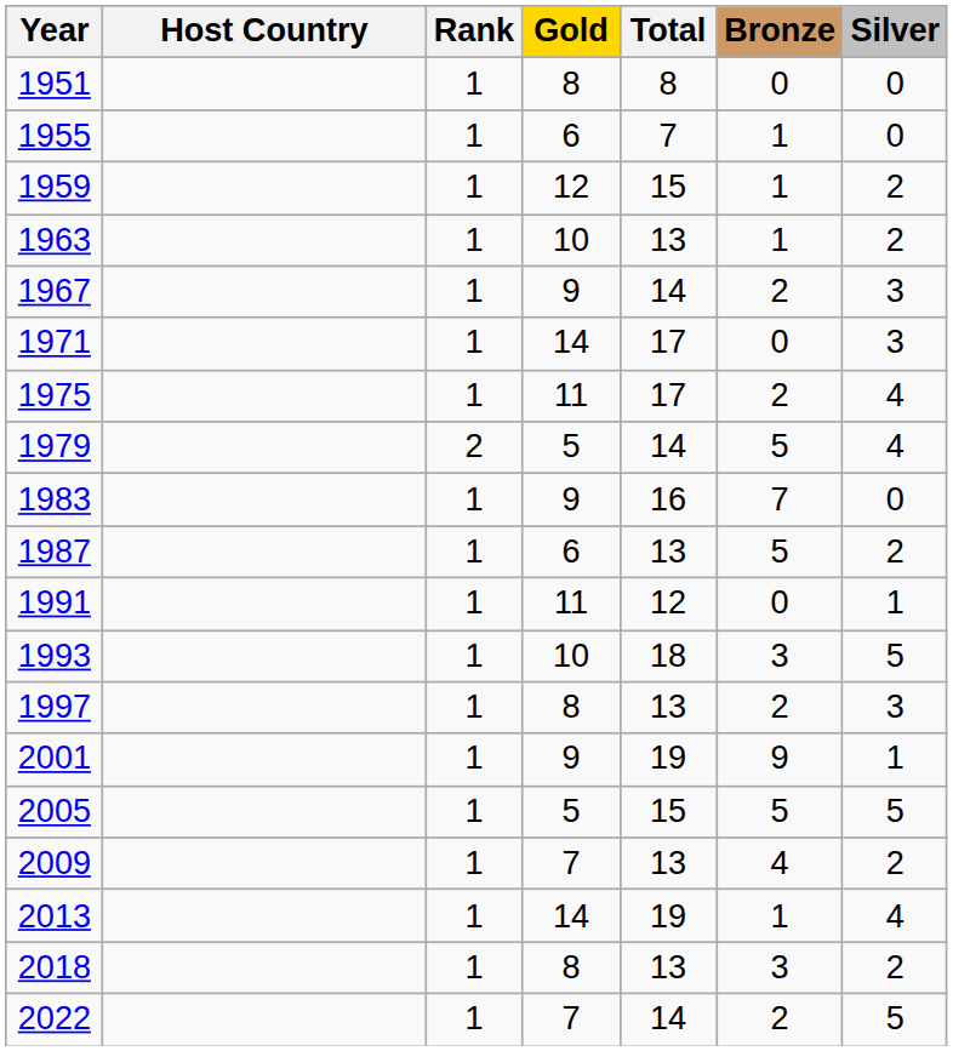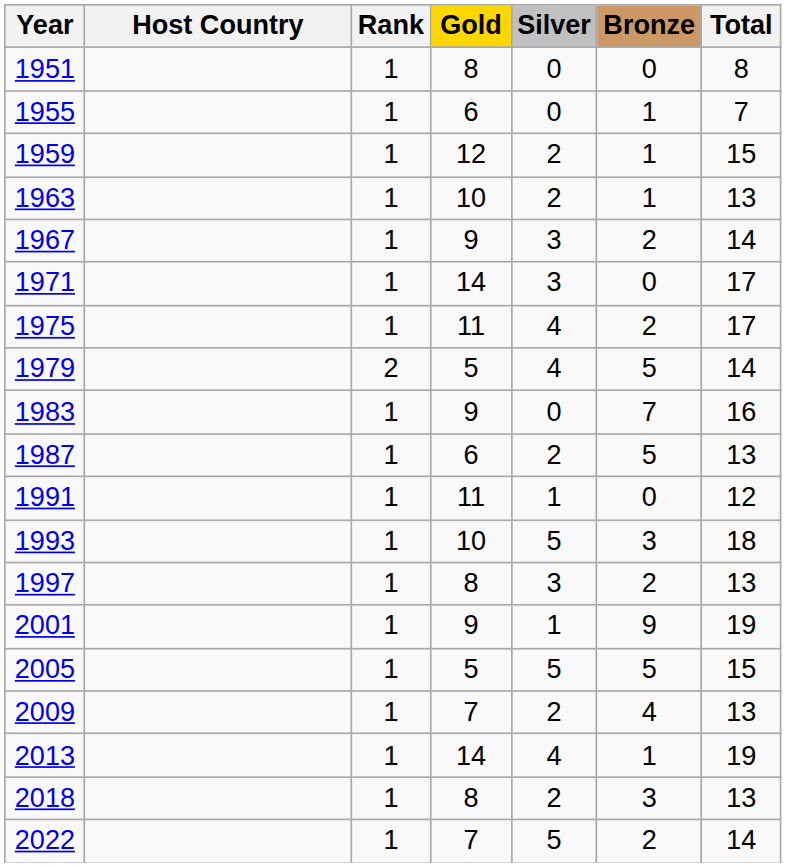 <table class="wikitable">
 <tr>
 <th width=40>Year</th>
 <th width=150>Host Country</th>
 <th width=40>Rank</th>
 <td width=40 bgcolor=gold align="center"><strong>Gold</strong></td>
+<td width=40 bgcolor=silver align="center"><strong>Silver</strong></td>
+<td width=4 bgcolor=#cc9966 align="center"><strong>Bronze</strong></td>
 <th width=40>Total</th>
-<td width=4 bgcolor=#cc9966 align="center"><strong>Bronze</strong></td>
-<td width=40 bgcolor=silver align="center"><strong>Silver</strong></td>
 </tr>
 <tr align="center">
 <td><a href='#'>1951</a></td>
 <td align="left"></td>
 <td>1</td>
 <td>8</td>
-<td>8</td>
 <td>0</td>
 <td>0</td>
+<td>8</td>
 </tr>
 <tr align="center">
 <td><a href='#'>1955</a></td>
 <td align="left"></td>
 <td>1</td>
 <td>6</td>
+<td>0</td>
+<td>1</td>
 <td>7</td>
-<td>1</td>
-<td>0</td>
 </tr>
 <tr align="center">
 <td><a href='#'>1959</a></td>
 <td align="left"></td>
 <td>1</td>
 <td>12</td>
+<td>2</td>
+<td>1</td>
 <td>15</td>
-<td>1</td>
-<td>2</td>
 </tr>
 <tr align="center">
 <td><a href='#'>1963</a></td>
 <td align="left"></td>
 <td>1</td>
 <td>10</td>
+<td>2</td>
+<td>1</td>
 <td>13</td>
-<td>1</td>
-<td>2</td>
 </tr>
 <tr align="center">
 <td><a href='#'>1967</a></td>
 <td align="left"></td>
 <td>1</td>
 <td>9</td>
+<td>3</td>
+<td>2</td>
 <td>14</td>
-<td>2</td>
-<td>3</td>
 </tr>
 <tr align="center">
 <td><a href='#'>1971</a></td>
 <td align="left"></td>
 <td>1</td>
 <td>14</td>
+<td>3</td>
+<td>0</td>
 <td>17</td>
-<td>0</td>
-<td>3</td>
 </tr>
 <tr align="center">
 <td><a href='#'>1975</a></td>
 <td align="left"></td>
 <td>1</td>
 <td>11</td>
+<td>4</td>
+<td>2</td>
 <td>17</td>
-<td>2</td>
-<td>4</td>
 </tr>
 <tr align="center">
 <td><a href='#'>1979</a></td>
 <td align="left"></td>
 <td>2</td>
 <td>5</td>
+<td>4</td>
+<td>5</td>
 <td>14</td>
-<td>5</td>
-<td>4</td>
 </tr>
 <tr align="center">
 <td><a href='#'>1983</a></td>
 <td align="left"></td>
 <td>1</td>
 <td>9</td>
+<td>0</td>
+<td>7</td>
 <td>16</td>
-<td>7</td>
-<td>0</td>
 </tr>
 <tr align="center">
 <td><a href='#'>1987</a></td>
 <td align="left"></td>
 <td>1</td>
 <td>6</td>
+<td>2</td>
+<td>5</td>
 <td>13</td>
-<td>5</td>
-<td>2</td>
 </tr>
 <tr align="center">
 <td><a href='#'>1991</a></td>
 <td align="left"></td>
 <td>1</td>
 <td>11</td>
+<td>1</td>
+<td>0</td>
 <td>12</td>
-<td>0</td>
-<td>1</td>
 </tr>
 <tr align="center">
 <td><a href='#'>1993</a></td>
 <td align="left"></td>
 <td>1</td>
 <td>10</td>
+<td>5</td>
+<td>3</td>
 <td>18</td>
-<td>3</td>
-<td>5</td>
 </tr>
 <tr align="center">
 <td><a href='#'>1997</a></td>
 <td align="left"></td>
 <td>1</td>
 <td>8</td>
+<td>3</td>
+<td>2</td>
 <td>13</td>
-<td>2</td>
-<td>3</td>
 </tr>
 <tr align="center">
 <td><a href='#'>2001</a></td>
 <td align="left"></td>
 <td>1</td>
 <td>9</td>
+<td>1</td>
+<td>9</td>
 <td>19</td>
-<td>9</td>
-<td>1</td>
 </tr>
 <tr align="center">
 <td><a href='#'>2005</a></td>
 <td align="left"></td>
 <td>1</td>
 <td>5</td>
-<td>15</td>
 <td>5</td>
 <td>5</td>
+<td>15</td>
 </tr>
 <tr align="center">
 <td><a href='#'>2009</a></td>
 <td align="left"></td>
 <td>1</td>
 <td>7</td>
+<td>2</td>
+<td>4</td>
 <td>13</td>
-<td>4</td>
-<td>2</td>
 </tr>
 <tr align="center">
 <td><a href='#'>2013</a></td>
 <td align="left"></td>
 <td>1</td>
 <td>14</td>
+<td>4</td>
+<td>1</td>
 <td>19</td>
-<td>1</td>
-<td>4</td>
 </tr>
 <tr align="center">
 <td><a href='#'>2018</a></td>
 <td align="left"></td>
 <td>1</td>
 <td>8</td>
+<td>2</td>
+<td>3</td>
 <td>13</td>
-<td>3</td>
-<td>2</td>
 </tr>
 <tr align="center">
 <td><a href='#'>2022</a></td>
 <td align="left"></td>
 <td>1</td>
 <td>7</td>
+<td>5</td>
+<td>2</td>
 <td>14</td>
-<td>2</td>
-<td>5</td>
 </tr>
 </table>
